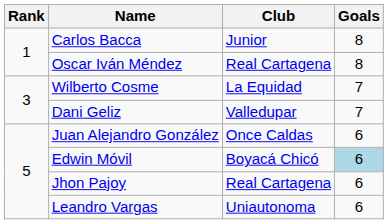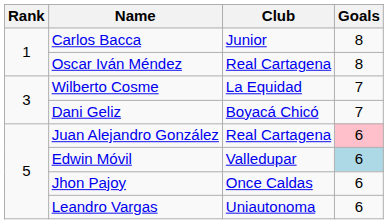 <table class="wikitable" border="1">
 <tr>
 <th>Rank</th>
 <th>Name</th>
 <th>Club</th>
 <th>Goals</th>
 </tr>
 <tr>
 <td align=center rowspan=2>1</td>
 <td> <a href='#'>Carlos Bacca</a></td>
 <td><a href='#'>Junior</a></td>
 <td align=center>8</td>
 </tr>
 <tr>
 <td> <a href='#'>Oscar Iván Méndez</a></td>
 <td><a href='#'>Real Cartagena</a></td>
 <td align=center>8</td>
 </tr>
 <tr>
 <td align=center rowspan=2>3</td>
 <td> <a href='#'>Wilberto Cosme</a></td>
 <td><a href='#'>La Equidad</a></td>
 <td align=center>7</td>
 </tr>
 <tr>
 <td> <a href='#'>Dani Geliz</a></td>
-<td><a href='#'>Valledupar</a></td>
+<td><a href='#'>Boyacá Chicó</a></td>
 <td align=center>7</td>
 </tr>
 <tr>
 <td align=center rowspan=4>5</td>
 <td> <a href='#'>Juan Alejandro González</a></td>
-<td><a href='#'>Once Caldas</a></td>
-<td align=center>6</td>
+<td><a href='#'>Real Cartagena</a></td>
+<td align=center style="background: pink;">6</td>
 </tr>
 <tr>
 <td> <a href='#'>Edwin Móvil</a></td>
-<td><a href='#'>Boyacá Chicó</a></td>
+<td><a href='#'>Valledupar</a></td>
 <td align=center style="background: lightblue;">6</td>
 </tr>
 <tr>
 <td> <a href='#'>Jhon Pajoy</a></td>
-<td><a href='#'>Real Cartagena</a></td>
+<td><a href='#'>Once Caldas</a></td>
 <td align=center>6</td>
 </tr>
 <tr>
 <td> <a href='#'>Leandro Vargas</a></td>
 <td><a href='#'>Uniautonoma</a></td>
 <td align=center>6</td>
 </tr>
 </table>
